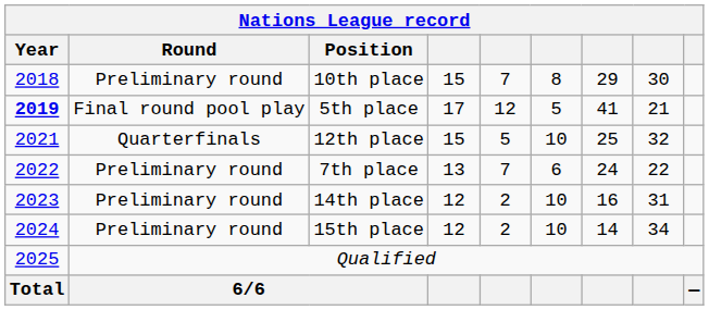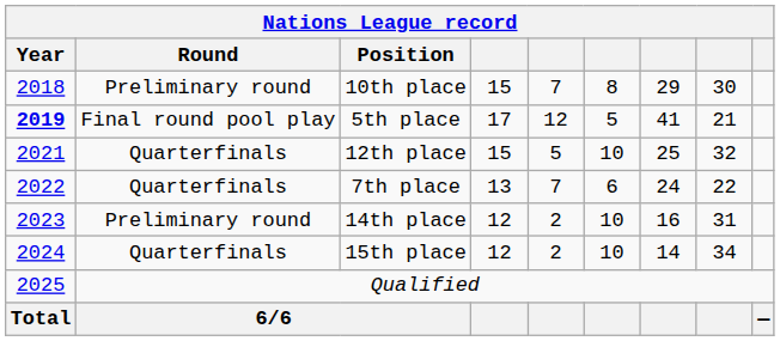 <table class="wikitable" style="text-align: center;">
 <tr>
 <th colspan=9><a href='#'>Nations League record</a></th>
 </tr>
 <tr>
 <th>Year</th>
 <th>Round</th>
 <th>Position</th>
 <th width=30></th>
 <th width=30></th>
 <th width=30></th>
 <th width=30></th>
 <th width=30></th>
 <th></th>
 </tr>
 <tr>
 <td> <a href='#'>2018</a></td>
 <td>Preliminary round</td>
 <td>10th place</td>
 <td>15</td>
 <td>7</td>
 <td>8</td>
 <td>29</td>
 <td>30</td>
 <td></td>
 </tr>
 <tr>
 <td><strong> <a href='#'>2019</a></strong></td>
 <td>Final round pool play</td>
 <td>5th place</td>
 <td>17</td>
 <td>12</td>
 <td>5</td>
 <td>41</td>
 <td>21</td>
 <td></td>
 </tr>
 <tr>
 <td> <a href='#'>2021</a></td>
 <td>Quarterfinals</td>
 <td>12th place</td>
 <td>15</td>
 <td>5</td>
 <td>10</td>
 <td>25</td>
 <td>32</td>
 <td></td>
 </tr>
 <tr>
 <td> <a href='#'>2022</a></td>
-<td>Preliminary round</td>
+<td>Quarterfinals</td>
 <td>7th place</td>
 <td>13</td>
 <td>7</td>
 <td>6</td>
 <td>24</td>
 <td>22</td>
 <td></td>
 </tr>
 <tr>
 <td> <a href='#'>2023</a></td>
 <td>Preliminary round</td>
 <td>14th place</td>
 <td>12</td>
 <td>2</td>
 <td>10</td>
 <td>16</td>
 <td>31</td>
 <td></td>
 </tr>
 <tr>
 <td> <a href='#'>2024</a></td>
-<td>Preliminary round</td>
+<td>Quarterfinals</td>
 <td>15th place</td>
 <td>12</td>
 <td>2</td>
 <td>10</td>
 <td>14</td>
 <td>34</td>
 <td></td>
 </tr>
 <tr>
 <td> <a href='#'>2025</a></td>
 <td colspan=8><em>Qualified</em></td>
 </tr>
 <tr>
 <th>Total</th>
 <th colspan=2>6/6</th>
 <th></th>
 <th></th>
 <th></th>
 <th></th>
 <th></th>
 <th>—</th>
 </tr>
 </table>
